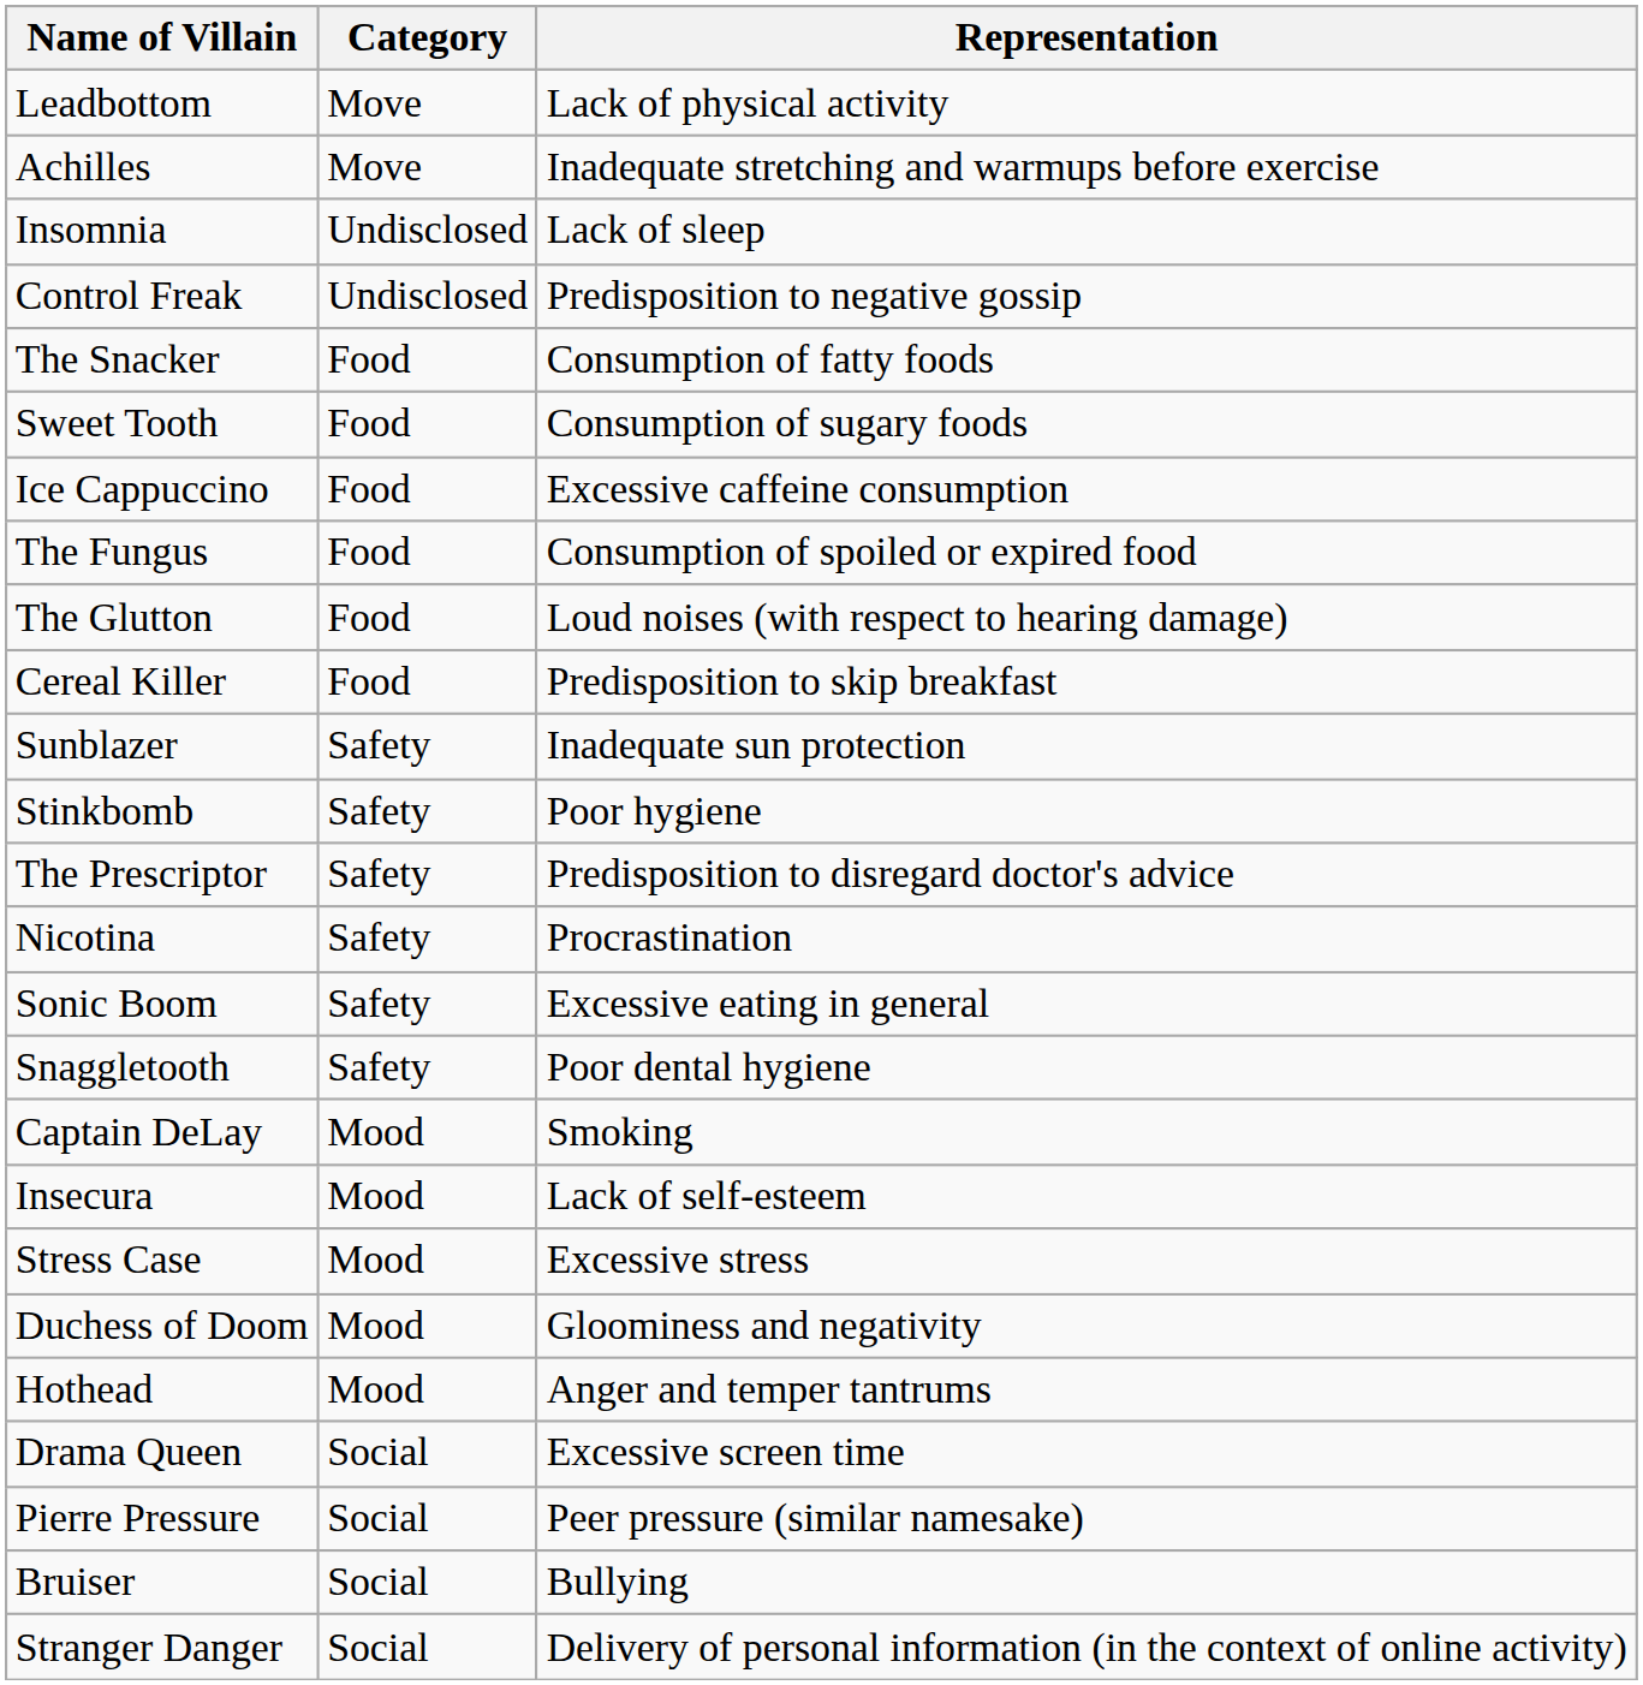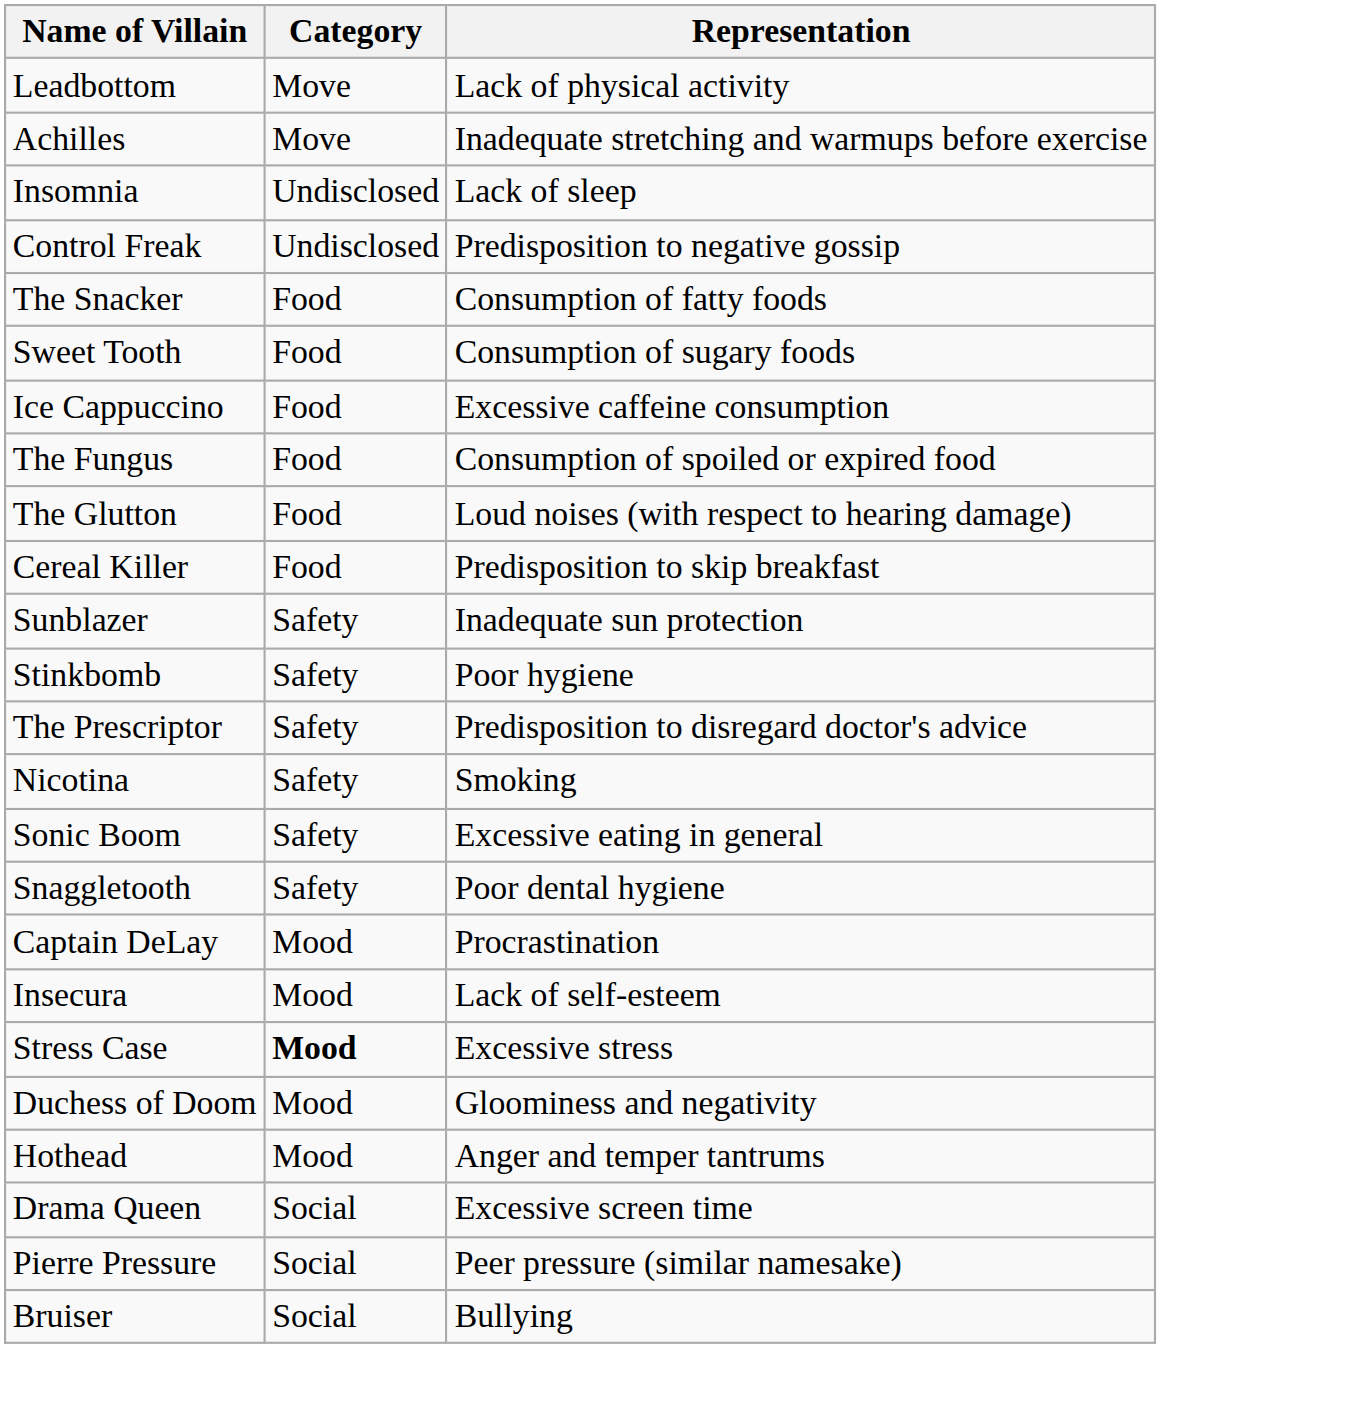 <table class="wikitable">
 <tr>
 <th>Name of Villain</th>
 <th>Category</th>
 <th>Representation</th>
 </tr>
 <tr>
 <td>Leadbottom</td>
 <td><span>Move</span></td>
 <td>Lack of physical activity</td>
 </tr>
 <tr>
 <td>Achilles</td>
 <td><span>Move</span></td>
 <td>Inadequate stretching and warmups before exercise</td>
 </tr>
 <tr>
 <td>Insomnia</td>
 <td>Undisclosed</td>
 <td>Lack of sleep</td>
 </tr>
 <tr>
 <td>Control Freak</td>
 <td>Undisclosed</td>
 <td>Predisposition to negative gossip</td>
 </tr>
 <tr>
 <td>The Snacker</td>
 <td><span>Food</span></td>
 <td>Consumption of fatty foods</td>
 </tr>
 <tr>
 <td>Sweet Tooth</td>
 <td><span>Food</span></td>
 <td>Consumption of sugary foods</td>
 </tr>
 <tr>
 <td>Ice Cappuccino</td>
 <td><span>Food</span></td>
 <td>Excessive caffeine consumption</td>
 </tr>
 <tr>
 <td>The Fungus</td>
 <td><span>Food</span></td>
 <td>Consumption of spoiled or expired food</td>
 </tr>
 <tr>
 <td>The Glutton</td>
 <td><span>Food</span></td>
 <td>Loud noises (with respect to hearing damage)</td>
 </tr>
 <tr>
 <td>Cereal Killer</td>
 <td><span>Food</span></td>
 <td>Predisposition to skip breakfast</td>
 </tr>
 <tr>
 <td>Sunblazer</td>
 <td><span>Safety</span></td>
 <td>Inadequate sun protection</td>
 </tr>
 <tr>
 <td>Stinkbomb</td>
 <td><span>Safety</span></td>
 <td>Poor hygiene</td>
 </tr>
 <tr>
 <td>The Prescriptor</td>
 <td><span>Safety</span></td>
 <td>Predisposition to disregard doctor's advice</td>
 </tr>
 <tr>
 <td>Nicotina</td>
 <td><span>Safety</span></td>
-<td>Procrastination</td>
+<td>Smoking</td>
 </tr>
 <tr>
 <td>Sonic Boom</td>
 <td><span>Safety</span></td>
 <td>Excessive eating in general</td>
 </tr>
 <tr>
 <td>Snaggletooth</td>
 <td><span>Safety</span></td>
 <td>Poor dental hygiene</td>
 </tr>
 <tr>
 <td>Captain DeLay</td>
 <td><span>Mood</span></td>
-<td>Smoking</td>
+<td>Procrastination</td>
 </tr>
 <tr>
 <td>Insecura</td>
 <td><span>Mood</span></td>
 <td>Lack of self-esteem</td>
 </tr>
 <tr>
 <td>Stress Case</td>
-<td><span>Mood</span></td>
+<td><strong><span>Mood</span></strong></td>
 <td>Excessive stress</td>
 </tr>
 <tr>
 <td>Duchess of Doom</td>
 <td><span>Mood</span></td>
 <td>Gloominess and negativity</td>
 </tr>
 <tr>
 <td>Hothead</td>
 <td><span>Mood</span></td>
 <td>Anger and temper tantrums</td>
 </tr>
 <tr>
 <td>Drama Queen</td>
 <td><span>Social</span></td>
 <td>Excessive screen time</td>
 </tr>
 <tr>
 <td>Pierre Pressure</td>
 <td><span>Social</span></td>
 <td>Peer pressure (similar namesake)</td>
 </tr>
 <tr>
 <td>Bruiser</td>
 <td><span>Social</span></td>
 <td>Bullying</td>
 </tr>
-<tr>
-<td>Stranger Danger</td>
-<td><span>Social</span></td>
-<td>Delivery of personal information (in the context of online activity)</td>
-</tr>
 </table>
